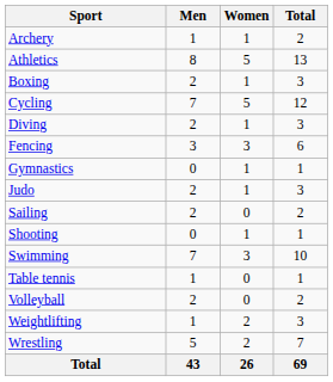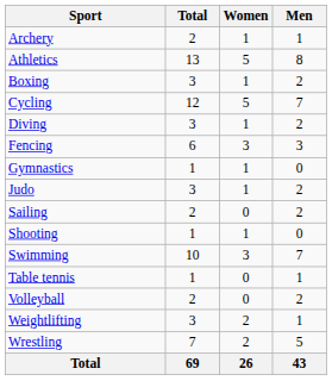 <table class="wikitable sortable" style="text-align:center;">
 <tr>
 <th width=180>Sport</th>
+<th width=55>Total</th>
+<th width=55>Women</th>
 <th width=55>Men</th>
-<th width=55>Women</th>
-<th width=55>Total</th>
 </tr>
 <tr>
 <td align=left><a href='#'>Archery</a></td>
+<td>2</td>
 <td>1</td>
+<td>1</td>
+</tr>
+<tr>
+<td align=left><a href='#'>Athletics</a></td>
+<td>13</td>
+<td>5</td>
+<td>8</td>
+</tr>
+<tr>
+<td align=left><a href='#'>Boxing</a></td>
+<td>3</td>
 <td>1</td>
 <td>2</td>
 </tr>
 <tr>
-<td align=left><a href='#'>Athletics</a></td>
-<td>8</td>
+<td align=left><a href='#'>Cycling</a></td>
+<td>12</td>
 <td>5</td>
-<td>13</td>
+<td>7</td>
 </tr>
 <tr>
-<td align=left><a href='#'>Boxing</a></td>
+<td align=left><a href='#'>Diving</a></td>
+<td>3</td>
+<td>1</td>
 <td>2</td>
-<td>1</td>
+</tr>
+<tr>
+<td align=left><a href='#'>Fencing</a></td>
+<td>6</td>
+<td>3</td>
 <td>3</td>
 </tr>
 <tr>
-<td align=left><a href='#'>Cycling</a></td>
-<td>7</td>
-<td>5</td>
-<td>12</td>
-</tr>
-<tr>
-<td align=left><a href='#'>Diving</a></td>
-<td>2</td>
-<td>1</td>
-<td>3</td>
-</tr>
-<tr>
-<td align=left><a href='#'>Fencing</a></td>
-<td>3</td>
-<td>3</td>
-<td>6</td>
-</tr>
-<tr>
 <td align=left><a href='#'>Gymnastics</a></td>
-<td>0</td>
 <td>1</td>
 <td>1</td>
+<td>0</td>
 </tr>
 <tr>
 <td align=left><a href='#'>Judo</a></td>
+<td>3</td>
+<td>1</td>
 <td>2</td>
-<td>1</td>
-<td>3</td>
 </tr>
 <tr>
 <td align=left><a href='#'>Sailing</a></td>
 <td>2</td>
 <td>0</td>
 <td>2</td>
 </tr>
 <tr>
 <td align=left><a href='#'>Shooting</a></td>
-<td>0</td>
 <td>1</td>
 <td>1</td>
+<td>0</td>
 </tr>
 <tr>
 <td align=left><a href='#'>Swimming</a></td>
+<td>10</td>
+<td>3</td>
 <td>7</td>
-<td>3</td>
-<td>10</td>
 </tr>
 <tr>
 <td align=left><a href='#'>Table tennis</a></td>
 <td>1</td>
 <td>0</td>
 <td>1</td>
 </tr>
 <tr>
 <td align=left><a href='#'>Volleyball</a></td>
 <td>2</td>
 <td>0</td>
 <td>2</td>
 </tr>
 <tr>
 <td align=left><a href='#'>Weightlifting</a></td>
+<td>3</td>
+<td>2</td>
 <td>1</td>
-<td>2</td>
-<td>3</td>
 </tr>
 <tr>
 <td align=left><a href='#'>Wrestling</a></td>
+<td>7</td>
+<td>2</td>
 <td>5</td>
-<td>2</td>
-<td>7</td>
 </tr>
 <tr class="sortbottom">
 <th>Total</th>
+<th>69</th>
+<th>26</th>
 <th>43</th>
-<th>26</th>
-<th>69</th>
 </tr>
 </table>
